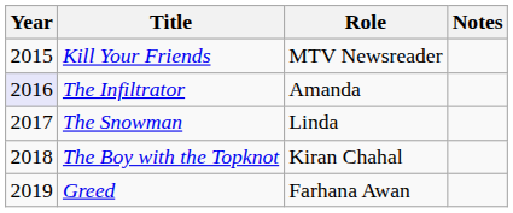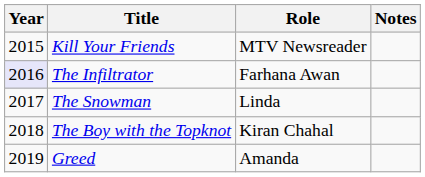 <table class="wikitable sortable">
 <tr>
 <th>Year</th>
 <th>Title</th>
 <th>Role</th>
 <th class="unsortable">Notes</th>
 </tr>
 <tr>
 <td>2015</td>
 <td><em><a href='#'>Kill Your Friends</a></em></td>
 <td>MTV Newsreader</td>
 <td></td>
 </tr>
 <tr>
 <td style="background: lavender;">2016</td>
 <td><em><a href='#'>The Infiltrator</a></em></td>
-<td>Amanda</td>
+<td>Farhana Awan</td>
 <td></td>
 </tr>
 <tr>
 <td>2017</td>
 <td><em><a href='#'>The Snowman</a></em></td>
 <td>Linda</td>
 <td></td>
 </tr>
 <tr>
 <td>2018</td>
 <td><em><a href='#'>The Boy with the Topknot</a></em></td>
 <td>Kiran Chahal</td>
 <td></td>
 </tr>
 <tr>
 <td>2019</td>
 <td><em><a href='#'>Greed</a></em></td>
-<td>Farhana Awan</td>
+<td>Amanda</td>
 <td></td>
 </tr>
 </table>
